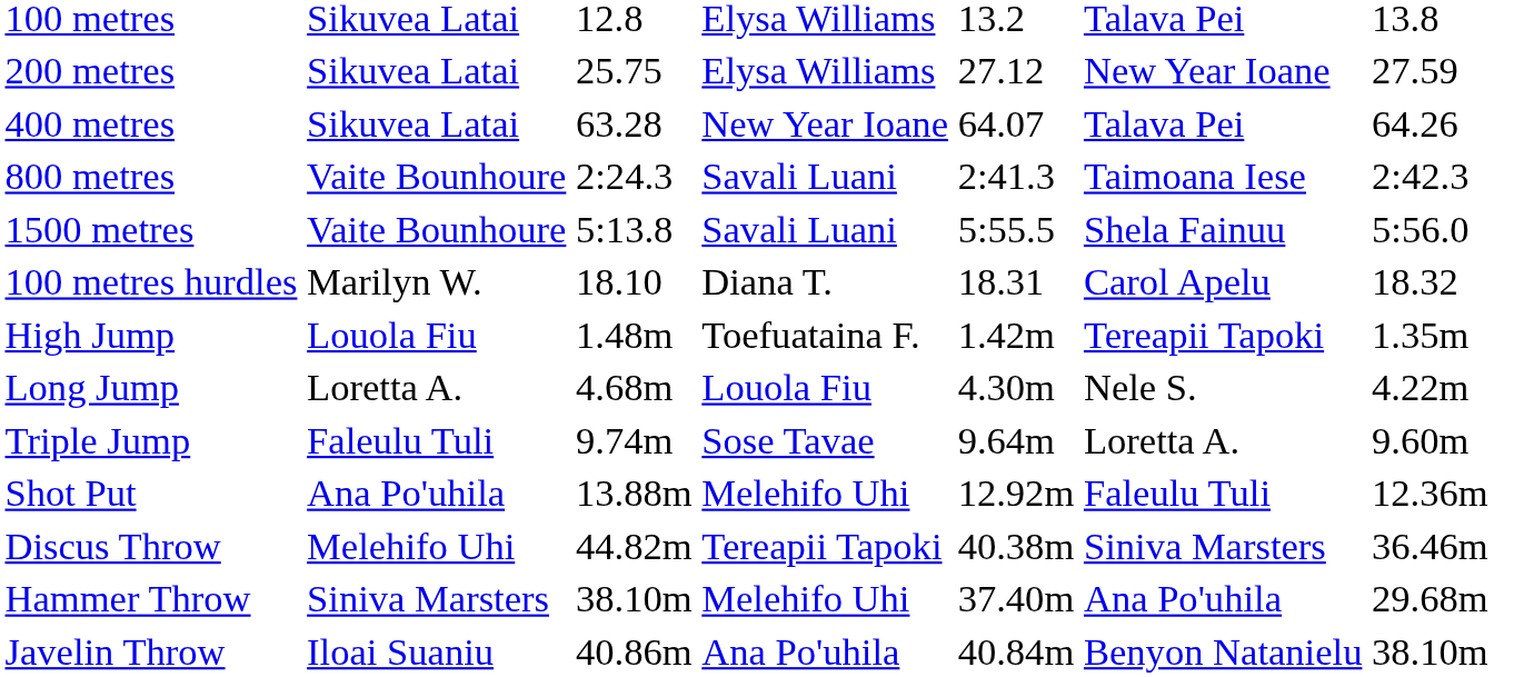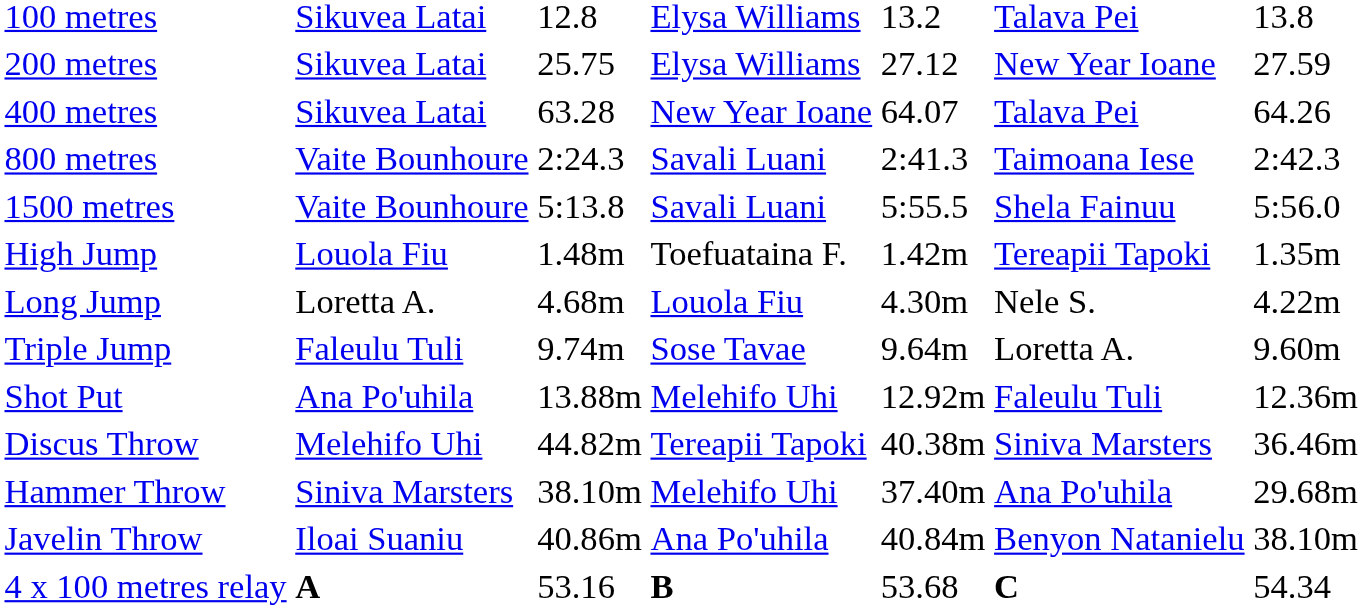 <table>
 <tr>
 <td><a href='#'>100 metres</a></td>
 <td align=left><a href='#'>Sikuvea Latai</a> <br> </td>
 <td>12.8</td>
 <td align=left><a href='#'>Elysa Williams</a> <br> </td>
 <td>13.2</td>
 <td align=left><a href='#'>Talava Pei</a> <br> </td>
 <td>13.8</td>
 </tr>
 <tr>
 <td><a href='#'>200 metres</a></td>
 <td align=left><a href='#'>Sikuvea Latai</a> <br> </td>
 <td>25.75</td>
 <td align=left><a href='#'>Elysa Williams</a> <br> </td>
 <td>27.12</td>
 <td align=left><a href='#'>New Year Ioane</a> <br> </td>
 <td>27.59</td>
 </tr>
 <tr>
 <td><a href='#'>400 metres</a></td>
 <td align=left><a href='#'>Sikuvea Latai</a> <br> </td>
 <td>63.28</td>
 <td align=left><a href='#'>New Year Ioane</a> <br> </td>
 <td>64.07</td>
 <td align=left><a href='#'>Talava Pei</a> <br> </td>
 <td>64.26</td>
 </tr>
 <tr>
 <td><a href='#'>800 metres</a></td>
 <td align=left><a href='#'>Vaite Bounhoure</a> <br> </td>
 <td>2:24.3</td>
 <td align=left><a href='#'>Savali Luani</a> <br> </td>
 <td>2:41.3</td>
 <td align=left><a href='#'>Taimoana Iese</a> <br> </td>
 <td>2:42.3</td>
 </tr>
 <tr>
 <td><a href='#'>1500 metres</a></td>
 <td align=left><a href='#'>Vaite Bounhoure</a> <br> </td>
 <td>5:13.8</td>
 <td align=left><a href='#'>Savali Luani</a> <br> </td>
 <td>5:55.5</td>
 <td align=left><a href='#'>Shela Fainuu</a> <br> </td>
 <td>5:56.0</td>
-</tr>
-<tr>
-<td><a href='#'>100 metres hurdles</a></td>
-<td align=left>Marilyn W. <br> </td>
-<td>18.10</td>
-<td align=left>Diana T. <br> </td>
-<td>18.31</td>
-<td align=left><a href='#'>Carol Apelu</a> <br> </td>
-<td>18.32</td>
 </tr>
 <tr>
 <td><a href='#'>High Jump</a></td>
 <td align=left><a href='#'>Louola Fiu</a> <br> </td>
 <td>1.48m</td>
 <td align=left>Toefuataina F. <br> </td>
 <td>1.42m</td>
 <td align=left><a href='#'>Tereapii Tapoki</a> <br> </td>
 <td>1.35m</td>
 </tr>
 <tr>
 <td><a href='#'>Long Jump</a></td>
 <td align=left>Loretta A. <br> </td>
 <td>4.68m</td>
 <td align=left><a href='#'>Louola Fiu</a> <br> </td>
 <td>4.30m</td>
 <td align=left>Nele S. <br> </td>
 <td>4.22m</td>
 </tr>
 <tr>
 <td><a href='#'>Triple Jump</a></td>
 <td align=left><a href='#'>Faleulu Tuli</a> <br> </td>
 <td>9.74m</td>
 <td align=left><a href='#'>Sose Tavae</a> <br> </td>
 <td>9.64m</td>
 <td align=left>Loretta A. <br> </td>
 <td>9.60m</td>
 </tr>
 <tr>
 <td><a href='#'>Shot Put</a></td>
 <td align=left><a href='#'>Ana Po'uhila</a> <br> </td>
 <td>13.88m</td>
 <td align=left><a href='#'>Melehifo Uhi</a> <br> </td>
 <td>12.92m</td>
 <td align=left><a href='#'>Faleulu Tuli</a> <br> </td>
 <td>12.36m</td>
 </tr>
 <tr>
 <td><a href='#'>Discus Throw</a></td>
 <td align=left><a href='#'>Melehifo Uhi</a> <br> </td>
 <td>44.82m</td>
 <td align=left><a href='#'>Tereapii Tapoki</a> <br> </td>
 <td>40.38m</td>
 <td align=left><a href='#'>Siniva Marsters</a> <br> </td>
 <td>36.46m</td>
 </tr>
 <tr>
 <td><a href='#'>Hammer Throw</a></td>
 <td align=left><a href='#'>Siniva Marsters</a> <br> </td>
 <td>38.10m</td>
 <td align=left><a href='#'>Melehifo Uhi</a> <br> </td>
 <td>37.40m</td>
 <td align=left><a href='#'>Ana Po'uhila</a> <br> </td>
 <td>29.68m</td>
 </tr>
 <tr>
 <td><a href='#'>Javelin Throw</a></td>
 <td align=left><a href='#'>Iloai Suaniu</a> <br> </td>
 <td>40.86m</td>
 <td align=left><a href='#'>Ana Po'uhila</a> <br> </td>
 <td>40.84m</td>
 <td align=left><a href='#'>Benyon Natanielu</a> <br> </td>
 <td>38.10m</td>
 </tr>
+<tr>
+<td><a href='#'>4 x 100 metres relay</a></td>
+<td> <strong>A</strong></td>
+<td>53.16</td>
+<td> <strong>B</strong></td>
+<td>53.68</td>
+<td> <strong>C</strong></td>
+<td>54.34</td>
+</tr>
 </table>
